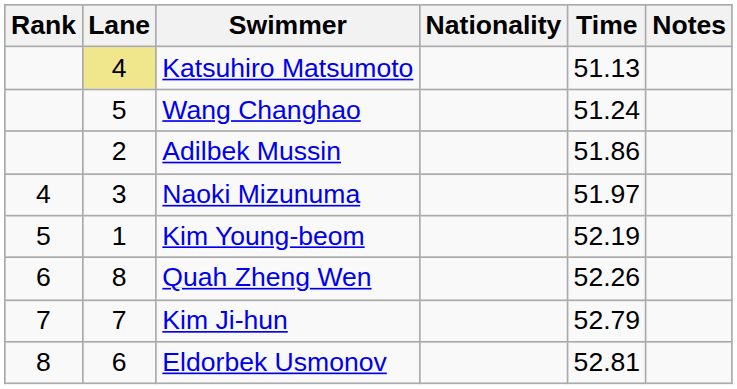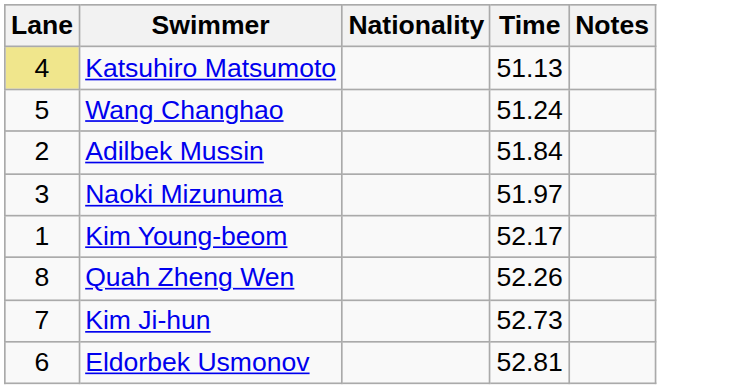 <table class="wikitable sortable" style="text-align:center">
 <tr>
-<th>Rank</th>
 <th>Lane</th>
 <th>Swimmer</th>
 <th>Nationality</th>
 <th>Time</th>
 <th>Notes</th>
 </tr>
 <tr>
-<td></td>
 <td style="background: khaki;">4</td>
 <td align=left><a href='#'>Katsuhiro Matsumoto</a></td>
 <td align=left></td>
 <td>51.13</td>
 <td></td>
 </tr>
 <tr>
-<td></td>
 <td>5</td>
 <td align=left><a href='#'>Wang Changhao</a></td>
 <td align=left></td>
 <td>51.24</td>
 <td></td>
 </tr>
 <tr>
-<td></td>
 <td>2</td>
 <td align=left><a href='#'>Adilbek Mussin</a></td>
 <td align=left></td>
-<td>51.86</td>
+<td>51.84</td>
 <td></td>
 </tr>
 <tr>
-<td>4</td>
 <td>3</td>
 <td align=left><a href='#'>Naoki Mizunuma</a></td>
 <td align=left></td>
 <td>51.97</td>
 <td></td>
 </tr>
 <tr>
-<td>5</td>
 <td>1</td>
 <td align=left><a href='#'>Kim Young-beom</a></td>
 <td align=left></td>
-<td>52.19</td>
+<td>52.17</td>
 <td></td>
 </tr>
 <tr>
-<td>6</td>
 <td>8</td>
 <td align=left><a href='#'>Quah Zheng Wen</a></td>
 <td align=left></td>
 <td>52.26</td>
 <td></td>
 </tr>
 <tr>
 <td>7</td>
-<td>7</td>
 <td align=left><a href='#'>Kim Ji-hun</a></td>
 <td align=left></td>
-<td>52.79</td>
+<td>52.73</td>
 <td></td>
 </tr>
 <tr>
-<td>8</td>
 <td>6</td>
 <td align=left><a href='#'>Eldorbek Usmonov</a></td>
 <td align=left></td>
 <td>52.81</td>
 <td></td>
 </tr>
 </table>
